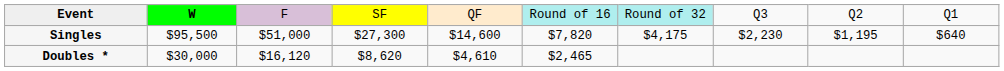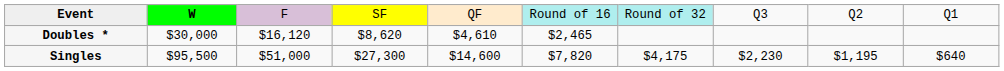 <table class=wikitable style=font-size:90%;text-align:center>
 <tr>
 <td style="width:130px; background:#efefef;"><strong>Event</strong></td>
 <td style="width:80px; background:lime;"><strong>W</strong></td>
 <td style="width:85px; background:thistle;">F</td>
 <td style="width:85px; background:#ff0;">SF</td>
 <td style="width:85px; background:#ffebcd;">QF</td>
 <td style="width:85px; background:#afeeee;">Round of 16</td>
 <td style="width:85px; background:#afeeee;">Round of 32</td>
 <td width=85>Q3</td>
 <td width=85>Q2</td>
 <td width=85>Q1</td>
 </tr>
 <tr>
+<td style="background:#f6f6f6;"><strong>Doubles *</strong></td>
+<td>$30,000</td>
+<td>$16,120</td>
+<td>$8,620</td>
+<td>$4,610</td>
+<td>$2,465</td>
+<td></td>
+<td></td>
+<td></td>
+<td></td>
+</tr>
+<tr>
 <td style="background:#f6f6f6;"><strong>Singles</strong></td>
 <td>$95,500</td>
 <td>$51,000</td>
 <td>$27,300</td>
 <td>$14,600</td>
 <td>$7,820</td>
 <td>$4,175</td>
 <td>$2,230</td>
 <td>$1,195</td>
 <td>$640</td>
 </tr>
-<tr>
-<td style="background:#f6f6f6;"><strong>Doubles *</strong></td>
-<td>$30,000</td>
-<td>$16,120</td>
-<td>$8,620</td>
-<td>$4,610</td>
-<td>$2,465</td>
-<td></td>
-<td></td>
-<td></td>
-<td></td>
-</tr>
 </table>
